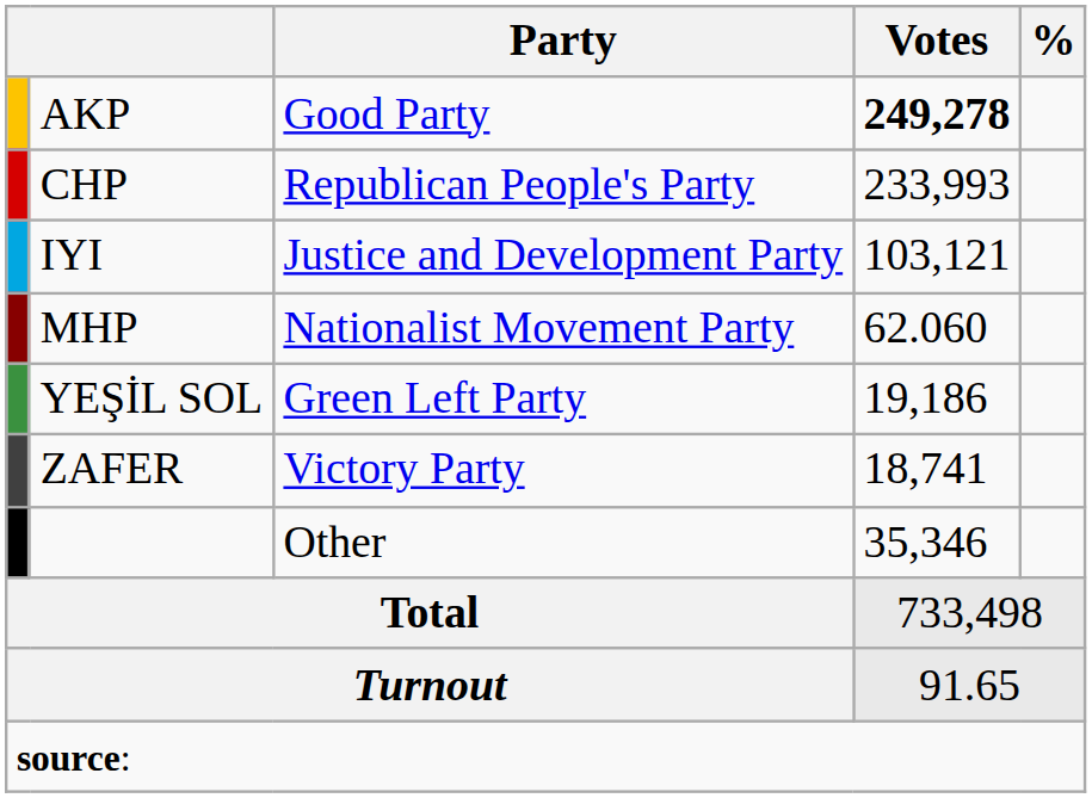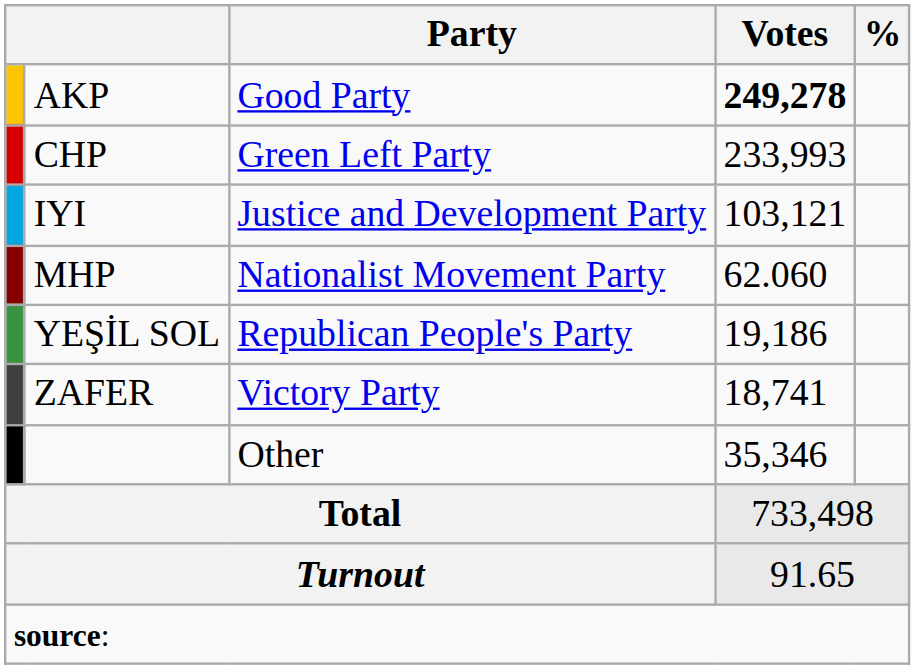 <table class="wikitable">
 <tr>
 <th colspan="2" align="center"></th>
 <th align="center">Party</th>
 <th align="center">Votes</th>
 <th align="center">%</th>
 </tr>
 <tr align="left">
 <td bgcolor="#FDC400" width="1"></td>
 <td>AKP</td>
 <td><a href='#'>Good Party</a></td>
 <td><strong>249,278</strong></td>
 <td><strong></strong></td>
 </tr>
 <tr align="left">
 <td bgcolor="#d50000" width="1"></td>
 <td>CHP</td>
-<td><a href='#'>Republican People's Party</a></td>
+<td><a href='#'>Green Left Party</a></td>
 <td>233,993</td>
 <td></td>
 </tr>
 <tr align="left">
 <td bgcolor="#01A7E1" width="1"></td>
 <td>IYI</td>
 <td><a href='#'>Justice and Development Party</a></td>
 <td>103,121</td>
 <td></td>
 </tr>
 <tr align="left">
 <td bgcolor="#870000" width="1"></td>
 <td>MHP</td>
 <td><a href='#'>Nationalist Movement Party</a></td>
 <td>62.060</td>
 <td></td>
 </tr>
 <tr align="left">
 <td bgcolor="#3a913f" width="1"></td>
 <td>YEŞİL SOL</td>
-<td><a href='#'>Green Left Party</a></td>
+<td><a href='#'>Republican People's Party</a></td>
 <td>19,186</td>
 <td></td>
 </tr>
 <tr align="left">
 <td bgcolor="#404040" width="1"></td>
 <td>ZAFER</td>
 <td><a href='#'>Victory Party</a></td>
 <td>18,741</td>
 <td></td>
 </tr>
 <tr align="left">
 <td bgcolor=" " width="1"></td>
 <td></td>
 <td>Other</td>
 <td>35,346</td>
 <td></td>
 </tr>
 <tr align="left" style="background-color:#E9E9E9">
 <th colspan="3" align="center"><strong>Total</strong></th>
 <td colspan="5" align="center">733,498</td>
 </tr>
 <tr align="left" style="background-color:#E9E9E9">
 <th colspan="3" align="center"><em>Turnout</em></th>
 <td colspan="5" align="center">91.65</td>
 </tr>
 <tr>
 <td colspan="9" align="left"><small><strong>source</strong>: </small></td>
 </tr>
 </table>
